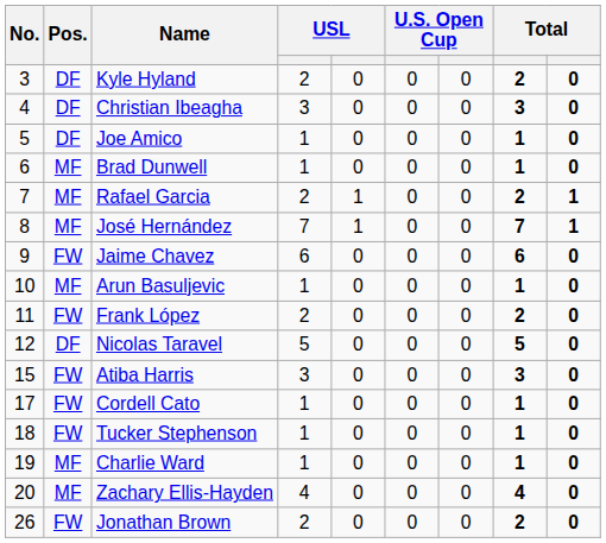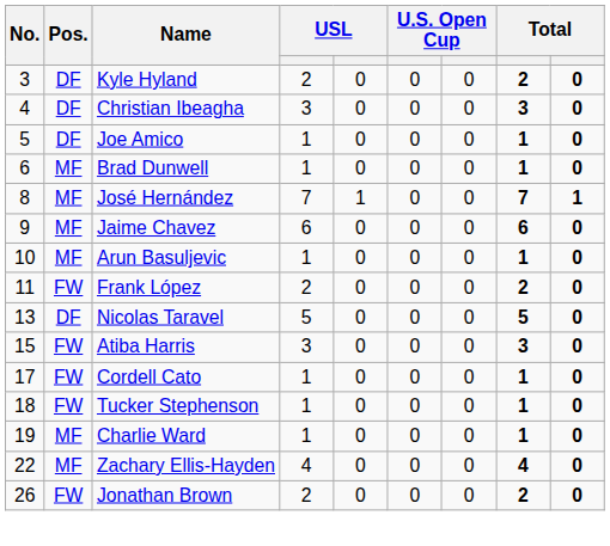 <table class="wikitable sortable" style="text-align: center;">
 <tr>
 <th rowspan=2>No.</th>
 <th rowspan=2>Pos.</th>
 <th rowspan=2>Name</th>
 <th colspan=2 style="width:85px;"><a href='#'>USL</a></th>
 <th colspan=2 style="width:85px;"><a href='#'>U.S. Open Cup</a></th>
 <th colspan=2 style="width:85px;"><strong>Total</strong></th>
 </tr>
 <tr>
 <th></th>
 <th></th>
 <th></th>
 <th></th>
 <th></th>
 <th></th>
 </tr>
 <tr>
 <td>3</td>
 <td><a href='#'>DF</a></td>
 <td align=left> <a href='#'>Kyle Hyland</a></td>
 <td>2</td>
 <td>0</td>
 <td>0</td>
 <td>0</td>
 <td><strong>2</strong></td>
 <td><strong>0</strong></td>
 </tr>
 <tr>
 <td>4</td>
 <td><a href='#'>DF</a></td>
 <td align=left> <a href='#'>Christian Ibeagha</a></td>
 <td>3</td>
 <td>0</td>
 <td>0</td>
 <td>0</td>
 <td><strong>3</strong></td>
 <td><strong>0</strong></td>
 </tr>
 <tr>
 <td>5</td>
 <td><a href='#'>DF</a></td>
 <td align=left> <a href='#'>Joe Amico</a></td>
 <td>1</td>
 <td>0</td>
 <td>0</td>
 <td>0</td>
 <td><strong>1</strong></td>
 <td><strong>0</strong></td>
 </tr>
 <tr>
 <td>6</td>
 <td><a href='#'>MF</a></td>
 <td align=left> <a href='#'>Brad Dunwell</a></td>
 <td>1</td>
 <td>0</td>
 <td>0</td>
 <td>0</td>
 <td><strong>1</strong></td>
 <td><strong>0</strong></td>
 </tr>
 <tr>
-<td>7</td>
-<td><a href='#'>MF</a></td>
-<td align=left> <a href='#'>Rafael Garcia</a></td>
-<td>2</td>
-<td>1</td>
-<td>0</td>
-<td>0</td>
-<td><strong>2</strong></td>
-<td><strong>1</strong></td>
-</tr>
-<tr>
 <td>8</td>
 <td><a href='#'>MF</a></td>
 <td align=left> <a href='#'>José Hernández</a></td>
 <td>7</td>
 <td>1</td>
 <td>0</td>
 <td>0</td>
 <td><strong>7</strong></td>
 <td><strong>1</strong></td>
 </tr>
 <tr>
 <td>9</td>
-<td><a href='#'>FW</a></td>
+<td><a href='#'>MF</a></td>
 <td align=left> <a href='#'>Jaime Chavez</a></td>
 <td>6</td>
 <td>0</td>
 <td>0</td>
 <td>0</td>
 <td><strong>6</strong></td>
 <td><strong>0</strong></td>
 </tr>
 <tr>
 <td>10</td>
 <td><a href='#'>MF</a></td>
 <td align=left> <a href='#'>Arun Basuljevic</a></td>
 <td>1</td>
 <td>0</td>
 <td>0</td>
 <td>0</td>
 <td><strong>1</strong></td>
 <td><strong>0</strong></td>
 </tr>
 <tr>
 <td>11</td>
 <td><a href='#'>FW</a></td>
 <td align=left> <a href='#'>Frank López</a></td>
 <td>2</td>
 <td>0</td>
 <td>0</td>
 <td>0</td>
 <td><strong>2</strong></td>
 <td><strong>0</strong></td>
 </tr>
 <tr>
-<td>12</td>
+<td>13</td>
 <td><a href='#'>DF</a></td>
 <td align=left> <a href='#'>Nicolas Taravel</a></td>
 <td>5</td>
 <td>0</td>
 <td>0</td>
 <td>0</td>
 <td><strong>5</strong></td>
 <td><strong>0</strong></td>
 </tr>
 <tr>
 <td>15</td>
 <td><a href='#'>FW</a></td>
 <td align=left> <a href='#'>Atiba Harris</a></td>
 <td>3</td>
 <td>0</td>
 <td>0</td>
 <td>0</td>
 <td><strong>3</strong></td>
 <td><strong>0</strong></td>
 </tr>
 <tr>
 <td>17</td>
 <td><a href='#'>FW</a></td>
 <td align=left> <a href='#'>Cordell Cato</a></td>
 <td>1</td>
 <td>0</td>
 <td>0</td>
 <td>0</td>
 <td><strong>1</strong></td>
 <td><strong>0</strong></td>
 </tr>
 <tr>
 <td>18</td>
 <td><a href='#'>FW</a></td>
 <td align=left> <a href='#'>Tucker Stephenson</a></td>
 <td>1</td>
 <td>0</td>
 <td>0</td>
 <td>0</td>
 <td><strong>1</strong></td>
 <td><strong>0</strong></td>
 </tr>
 <tr>
 <td>19</td>
 <td><a href='#'>MF</a></td>
 <td align=left> <a href='#'>Charlie Ward</a></td>
 <td>1</td>
 <td>0</td>
 <td>0</td>
 <td>0</td>
 <td><strong>1</strong></td>
 <td><strong>0</strong></td>
 </tr>
 <tr>
-<td>20</td>
+<td>22</td>
 <td><a href='#'>MF</a></td>
 <td align=left> <a href='#'>Zachary Ellis-Hayden</a></td>
 <td>4</td>
 <td>0</td>
 <td>0</td>
 <td>0</td>
 <td><strong>4</strong></td>
 <td><strong>0</strong></td>
 </tr>
 <tr>
 <td>26</td>
 <td><a href='#'>FW</a></td>
 <td align=left> <a href='#'>Jonathan Brown</a></td>
 <td>2</td>
 <td>0</td>
 <td>0</td>
 <td>0</td>
 <td><strong>2</strong></td>
 <td><strong>0</strong></td>
 </tr>
 </table>
